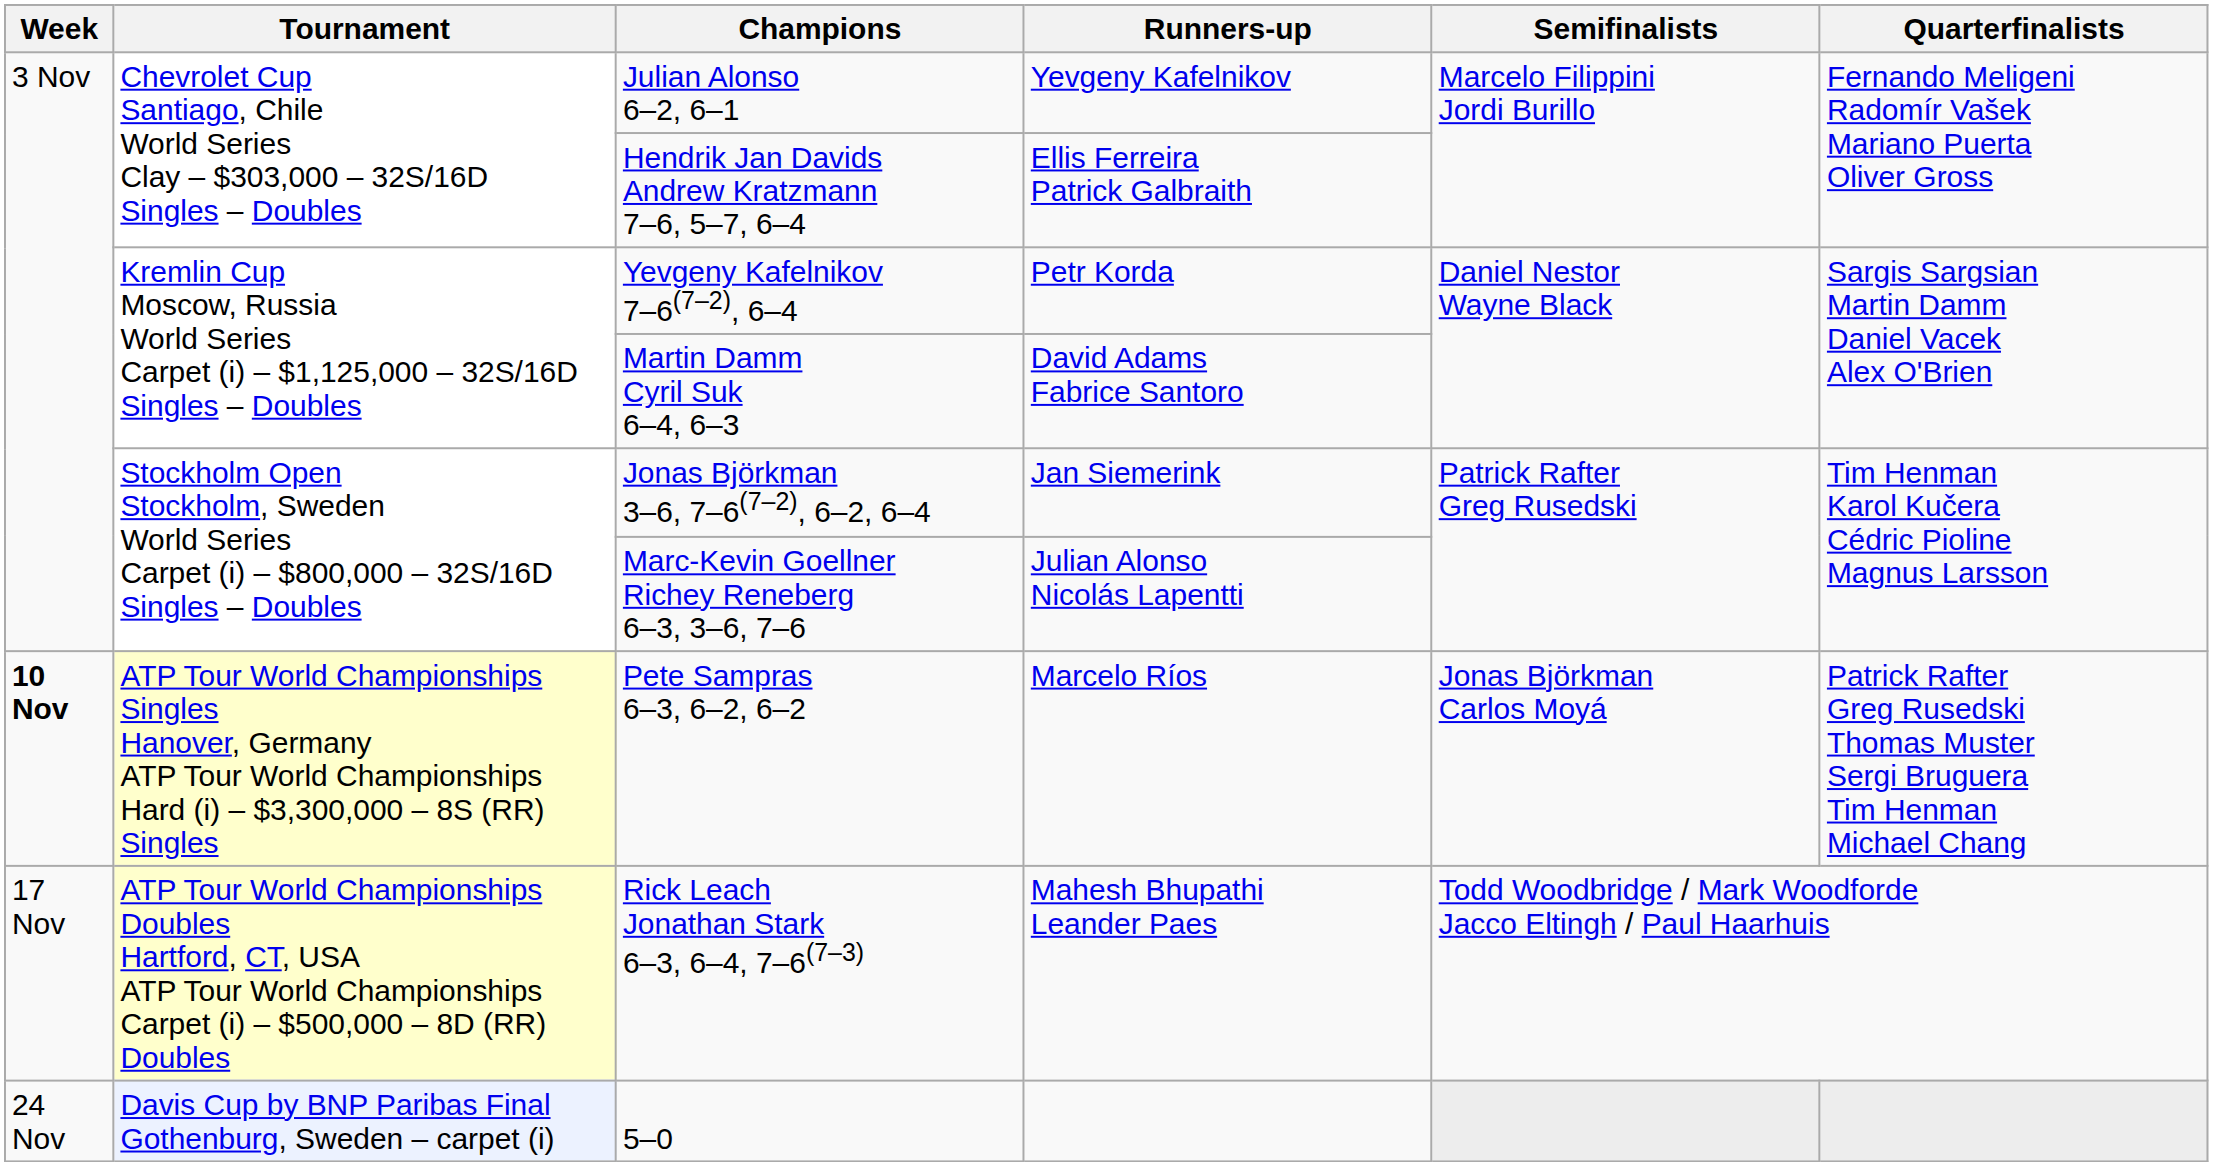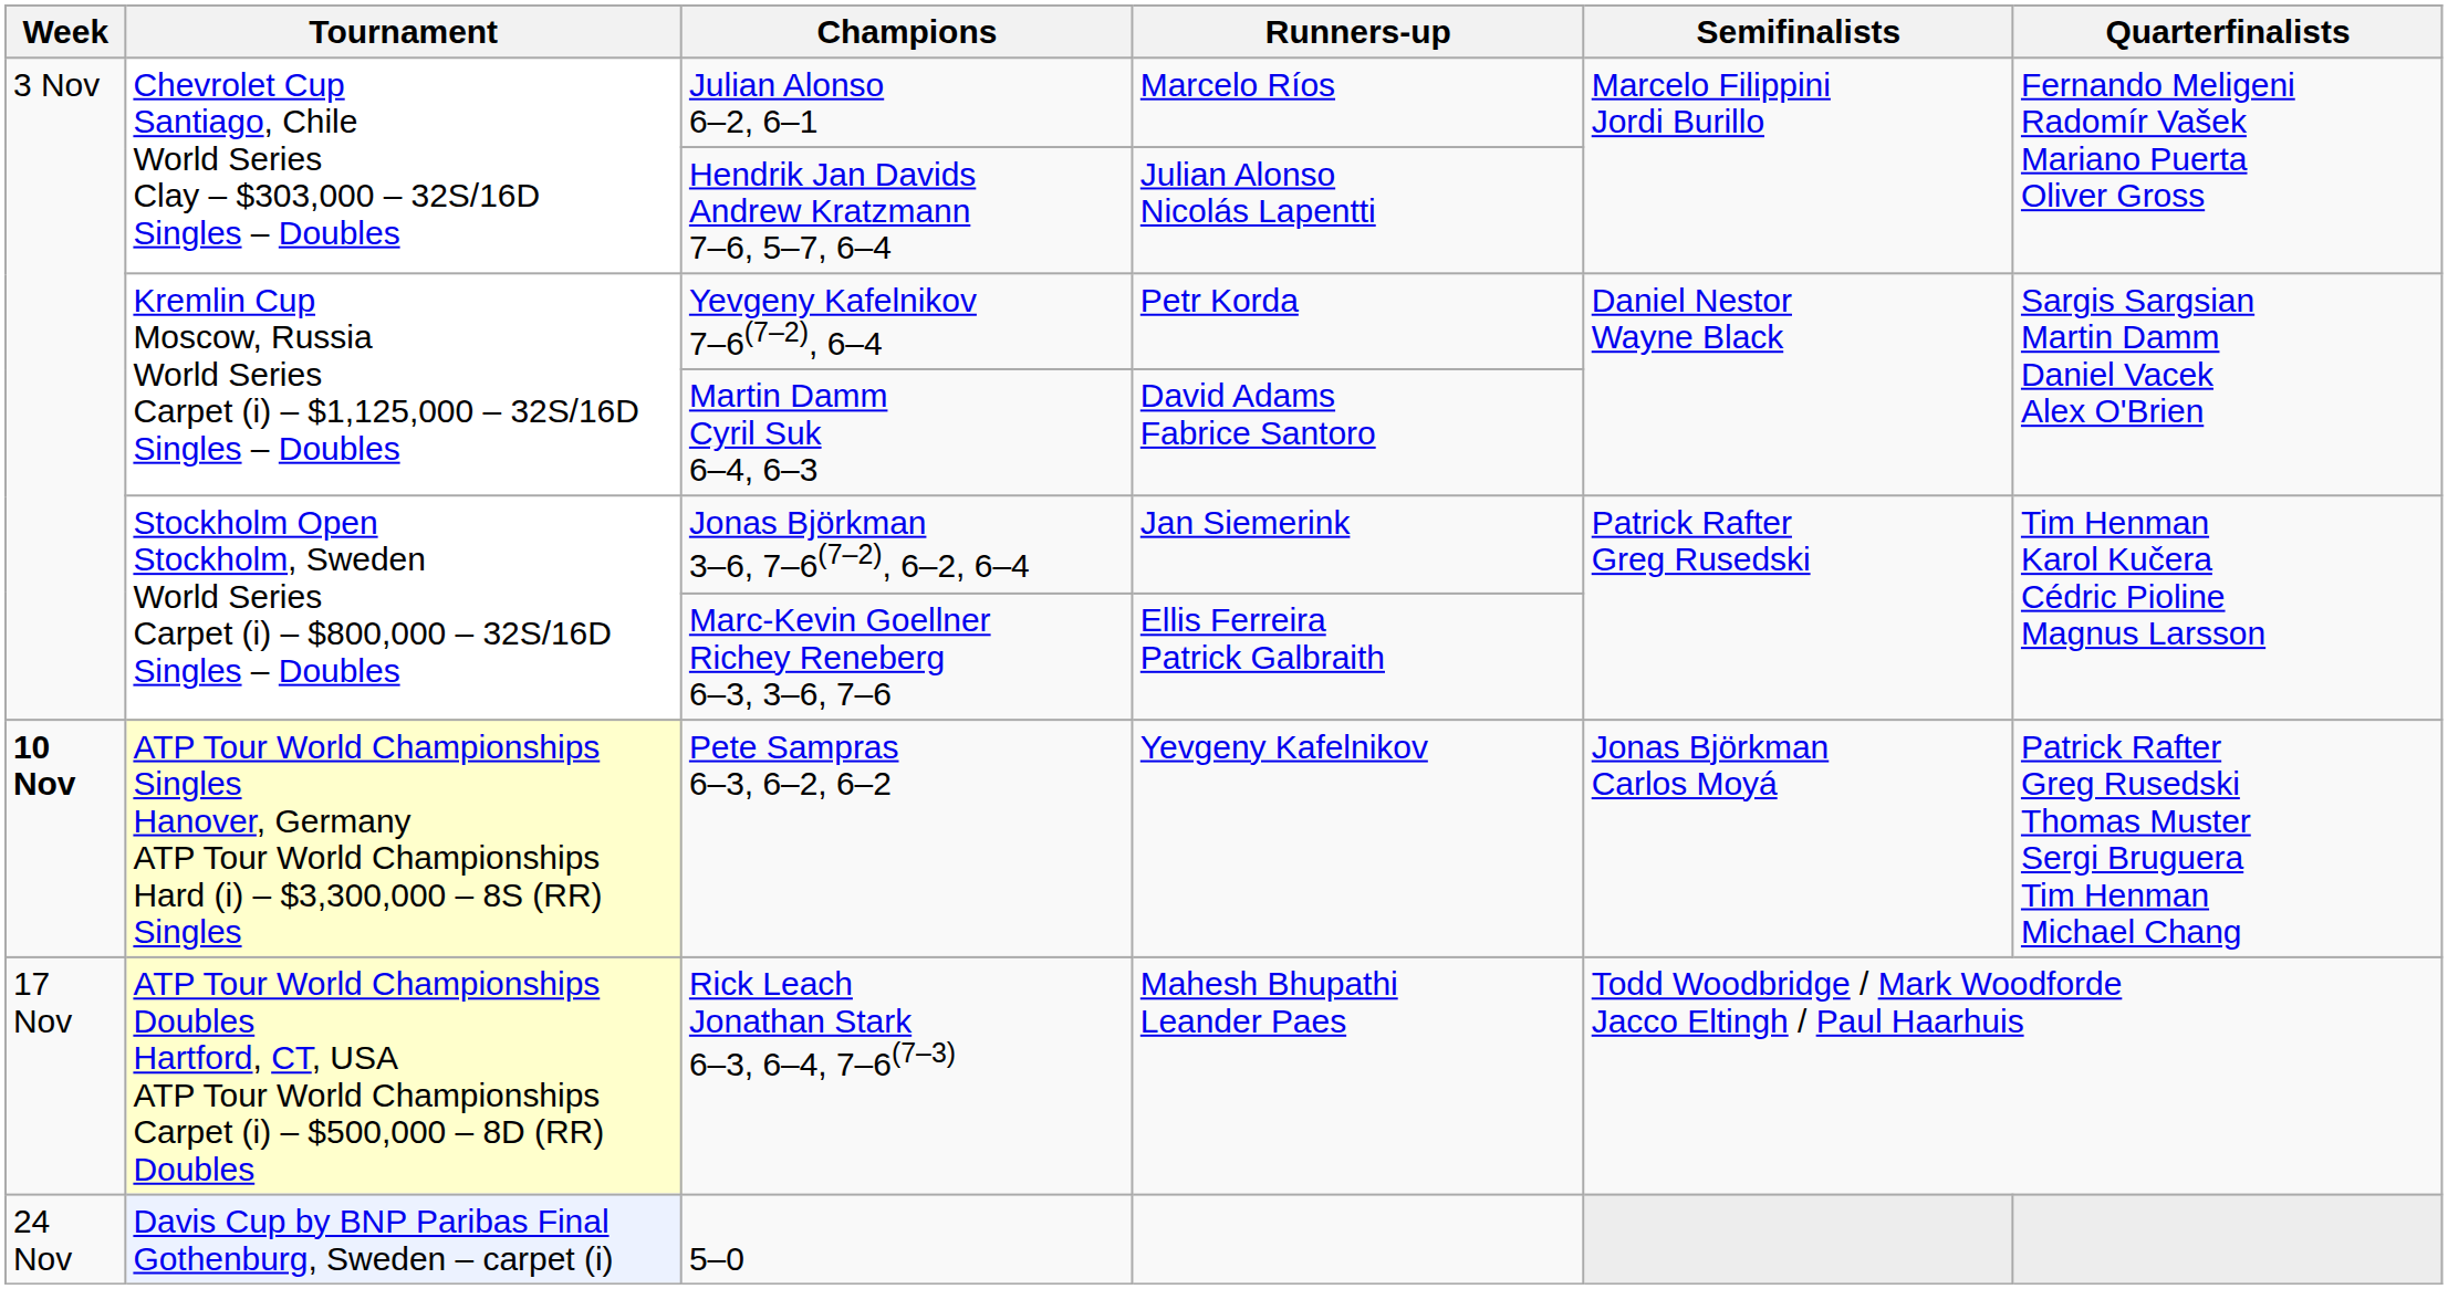 <table class=wikitable style=font-size:95%>
 <tr>
 <th style="width:48px;">Week</th>
 <th style="width:248px;">Tournament</th>
 <th style="width:200px;">Champions</th>
 <th style="width:200px;">Runners-up</th>
 <th style="width:190px;">Semifinalists</th>
 <th style="width:190px;">Quarterfinalists</th>
 </tr>
 <tr valign=top>
 <td rowspan=6>3 Nov</td>
 <td style="background:#FFF;" rowspan=2><a href='#'>Chevrolet Cup</a><br><a href='#'>Santiago</a>, Chile<br>World Series<br>Clay – $303,000 – 32S/16D <br> <a href='#'>Singles</a> – <a href='#'>Doubles</a></td>
 <td> <a href='#'>Julian Alonso</a><br> 6–2, 6–1</td>
-<td> <a href='#'>Yevgeny Kafelnikov</a></td>
+<td> <a href='#'>Marcelo Ríos</a></td>
 <td rowspan=2> <a href='#'>Marcelo Filippini</a><br> <a href='#'>Jordi Burillo</a></td>
 <td rowspan=2> <a href='#'>Fernando Meligeni</a><br> <a href='#'>Radomír Vašek</a><br> <a href='#'>Mariano Puerta</a><br> <a href='#'>Oliver Gross</a></td>
 </tr>
 <tr valign=top>
 <td> <a href='#'>Hendrik Jan Davids</a><br> <a href='#'>Andrew Kratzmann</a><br> 7–6, 5–7, 6–4</td>
-<td> <a href='#'>Ellis Ferreira</a><br> <a href='#'>Patrick Galbraith</a></td>
+<td> <a href='#'>Julian Alonso</a><br> <a href='#'>Nicolás Lapentti</a></td>
 </tr>
 <tr valign=top>
 <td style="background:#FFF;" rowspan=2><a href='#'>Kremlin Cup</a><br>Moscow, Russia<br>World Series<br>Carpet (i) – $1,125,000 – 32S/16D <br> <a href='#'>Singles</a> – <a href='#'>Doubles</a></td>
 <td> <a href='#'>Yevgeny Kafelnikov</a><br> 7–6<sup>(7–2)</sup>, 6–4</td>
 <td> <a href='#'>Petr Korda</a></td>
 <td rowspan=2> <a href='#'>Daniel Nestor</a><br> <a href='#'>Wayne Black</a></td>
 <td rowspan=2> <a href='#'>Sargis Sargsian</a><br> <a href='#'>Martin Damm</a><br> <a href='#'>Daniel Vacek</a><br> <a href='#'>Alex O'Brien</a></td>
 </tr>
 <tr valign=top>
 <td> <a href='#'>Martin Damm</a><br> <a href='#'>Cyril Suk</a><br> 6–4, 6–3</td>
 <td> <a href='#'>David Adams</a><br> <a href='#'>Fabrice Santoro</a></td>
 </tr>
 <tr valign=top>
 <td style="background:#FFF;" rowspan=2><a href='#'>Stockholm Open</a><br><a href='#'>Stockholm</a>, Sweden<br>World Series<br>Carpet (i) – $800,000 – 32S/16D <br> <a href='#'>Singles</a> – <a href='#'>Doubles</a></td>
 <td> <a href='#'>Jonas Björkman</a><br> 3–6, 7–6<sup>(7–2)</sup>, 6–2, 6–4</td>
 <td> <a href='#'>Jan Siemerink</a></td>
 <td rowspan=2> <a href='#'>Patrick Rafter</a><br> <a href='#'>Greg Rusedski</a></td>
 <td rowspan=2> <a href='#'>Tim Henman</a><br> <a href='#'>Karol Kučera</a><br> <a href='#'>Cédric Pioline</a><br> <a href='#'>Magnus Larsson</a></td>
 </tr>
 <tr valign=top>
 <td> <a href='#'>Marc-Kevin Goellner</a><br> <a href='#'>Richey Reneberg</a><br> 6–3, 3–6, 7–6</td>
-<td> <a href='#'>Julian Alonso</a><br> <a href='#'>Nicolás Lapentti</a></td>
+<td> <a href='#'>Ellis Ferreira</a><br> <a href='#'>Patrick Galbraith</a></td>
 </tr>
 <tr valign=top>
 <td><strong>10 Nov</strong></td>
 <td bgcolor=#FFFFCC><a href='#'>ATP Tour World Championships Singles</a><br><a href='#'>Hanover</a>, Germany<br>ATP Tour World Championships<br>Hard (i) – $3,300,000 – 8S (RR) <br> <a href='#'>Singles</a></td>
 <td> <a href='#'>Pete Sampras</a><br> 6–3, 6–2, 6–2</td>
-<td> <a href='#'>Marcelo Ríos</a></td>
+<td> <a href='#'>Yevgeny Kafelnikov</a></td>
 <td> <a href='#'>Jonas Björkman</a><br> <a href='#'>Carlos Moyá</a></td>
 <td> <a href='#'>Patrick Rafter</a><br> <a href='#'>Greg Rusedski</a><br> <a href='#'>Thomas Muster</a><br> <a href='#'>Sergi Bruguera</a><br> <a href='#'>Tim Henman</a><br> <a href='#'>Michael Chang</a></td>
 </tr>
 <tr valign=top>
 <td>17 Nov</td>
 <td bgcolor=#FFFFCC><a href='#'>ATP Tour World Championships Doubles</a><br> <a href='#'>Hartford</a>, <a href='#'>CT</a>, USA<br>ATP Tour World Championships<br>Carpet (i) – $500,000 – 8D (RR) <br> <a href='#'>Doubles</a></td>
 <td> <a href='#'>Rick Leach</a><br> <a href='#'>Jonathan Stark</a><br> 6–3, 6–4, 7–6<sup>(7–3)</sup></td>
 <td> <a href='#'>Mahesh Bhupathi</a><br> <a href='#'>Leander Paes</a></td>
 <td colspan="2"> <a href='#'>Todd Woodbridge</a> /  <a href='#'>Mark Woodforde</a><br> <a href='#'>Jacco Eltingh</a> /  <a href='#'>Paul Haarhuis</a></td>
 </tr>
 <tr valign=top>
 <td>24 Nov</td>
 <td style="background:#ECF2FF;"><a href='#'>Davis Cup by BNP Paribas Final</a><br><a href='#'>Gothenburg</a>, Sweden – carpet (i)</td>
 <td><br>5–0</td>
 <td></td>
 <td bgcolor=#ededed></td>
 <td bgcolor=#ededed></td>
 </tr>
 </table>
